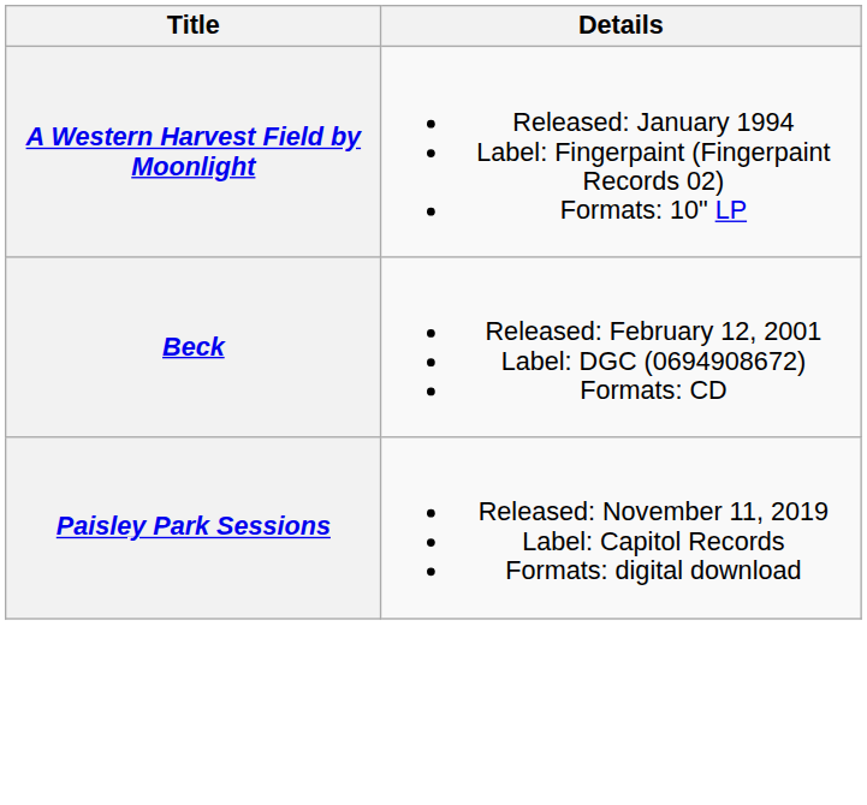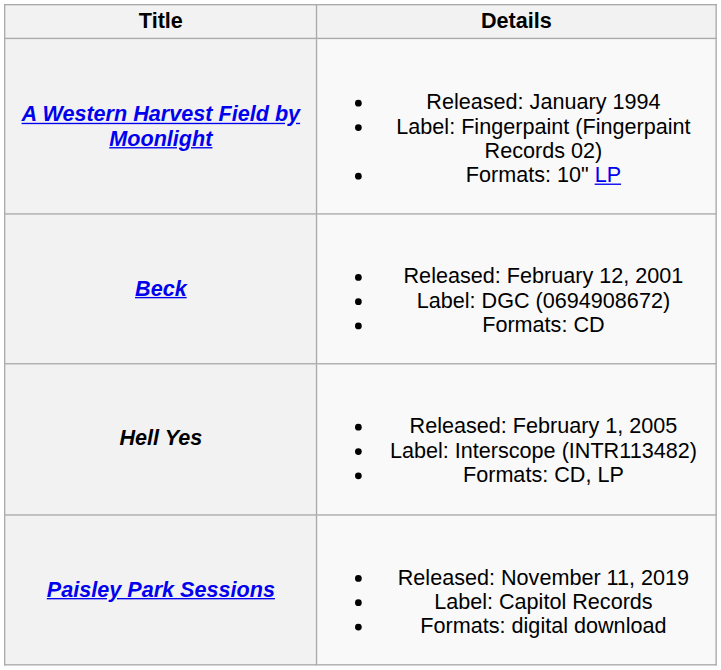 <table class="wikitable plainrowheaders" style="text-align:center">
 <tr>
 <th scope="col" style="width:14em;">Title</th>
 <th scope="col" style="width:18em;">Details</th>
 </tr>
 <tr>
 <th scope="row"><em><a href='#'>A Western Harvest Field by Moonlight</a></em></th>
 <td><br><ul><li>Released: January 1994</li><li>Label: Fingerpaint <span>(Fingerpaint Records 02)</span></li><li>Formats: 10" <a href='#'>LP</a></li></ul></td>
 </tr>
 <tr>
 <th scope="row"><em><a href='#'>Beck</a></em></th>
 <td><br><ul><li>Released: February 12, 2001</li><li>Label: DGC <span>(0694908672)</span></li><li>Formats: CD</li></ul></td>
 </tr>
 <tr>
+<th scope="row"><em>Hell Yes</em></th>
+<td><br><ul><li>Released: February 1, 2005</li><li>Label: Interscope <span>(INTR113482)</span></li><li>Formats: CD, LP</li></ul></td>
+</tr>
+<tr>
 <th scope="row"><em><a href='#'>Paisley Park Sessions</a></em></th>
 <td><br><ul><li>Released: November 11, 2019</li><li>Label: Capitol Records <span></span></li><li>Formats: digital download</li></ul></td>
 </tr>
 </table>
